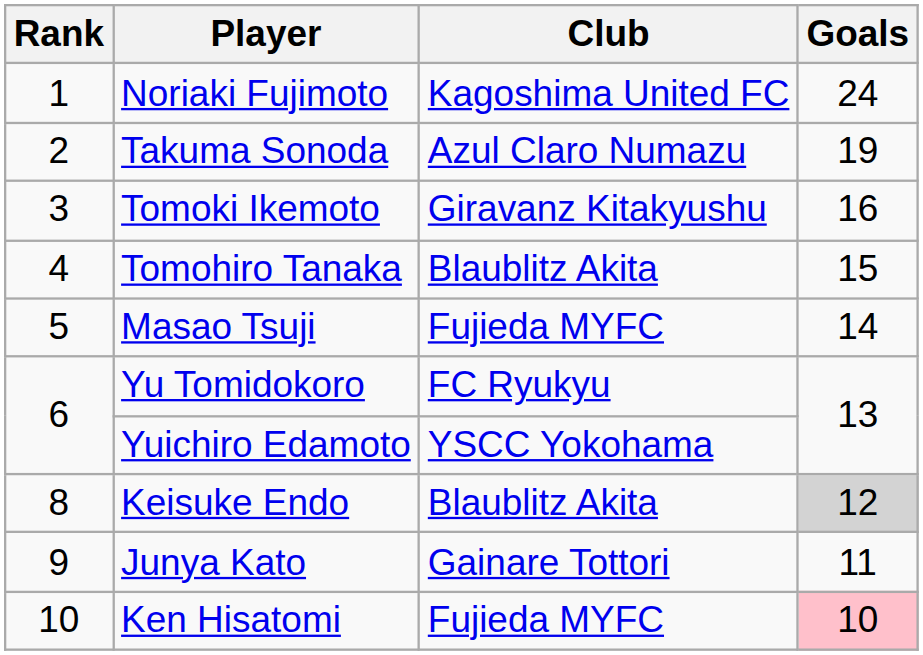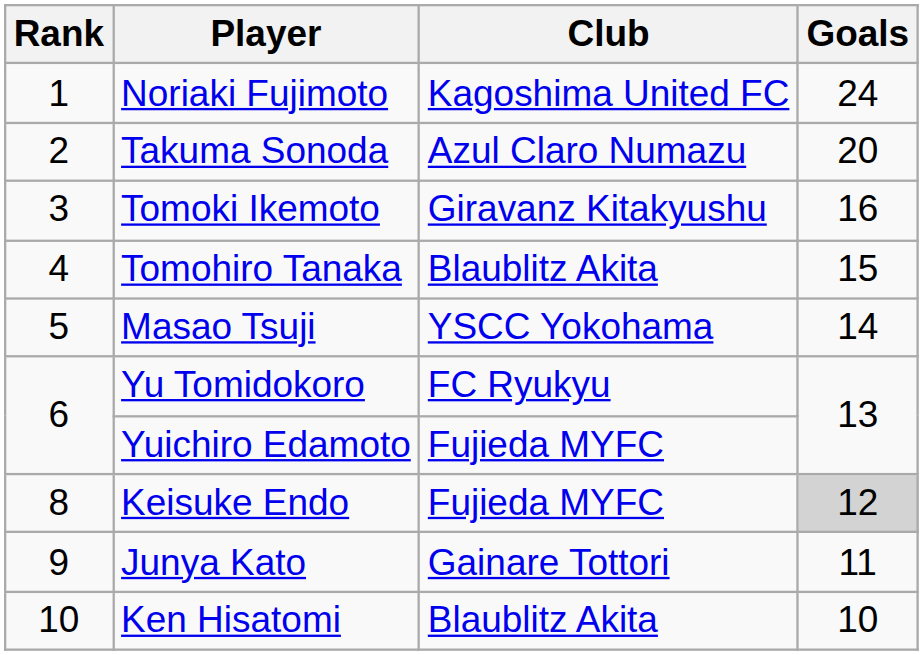 <table class="wikitable" style="text-align:central">
 <tr>
 <th>Rank</th>
 <th>Player</th>
 <th>Club</th>
 <th>Goals</th>
 </tr>
 <tr>
 <td style="text-align:center;">1</td>
 <td> <a href='#'>Noriaki Fujimoto</a></td>
 <td><a href='#'>Kagoshima United FC</a></td>
 <td style="text-align:center;">24</td>
 </tr>
 <tr>
 <td style="text-align:center;">2</td>
 <td> <a href='#'>Takuma Sonoda</a></td>
 <td><a href='#'>Azul Claro Numazu</a></td>
-<td style="text-align:center;">19</td>
+<td style="text-align:center;">20</td>
 </tr>
 <tr>
 <td style="text-align:center;">3</td>
 <td> <a href='#'>Tomoki Ikemoto</a></td>
 <td><a href='#'>Giravanz Kitakyushu</a></td>
 <td style="text-align:center;">16</td>
 </tr>
 <tr>
 <td style="text-align:center;">4</td>
 <td> <a href='#'>Tomohiro Tanaka</a></td>
 <td><a href='#'>Blaublitz Akita</a></td>
 <td style="text-align:center;">15</td>
 </tr>
 <tr>
 <td style="text-align:center;">5</td>
 <td> <a href='#'>Masao Tsuji</a></td>
-<td><a href='#'>Fujieda MYFC</a></td>
+<td><a href='#'>YSCC Yokohama</a></td>
 <td style="text-align:center;">14</td>
 </tr>
 <tr>
 <td rowspan="2" style="text-align:center;">6</td>
 <td> <a href='#'>Yu Tomidokoro</a></td>
 <td><a href='#'>FC Ryukyu</a></td>
 <td rowspan="2" style="text-align:center;">13</td>
 </tr>
 <tr>
 <td> <a href='#'>Yuichiro Edamoto</a></td>
-<td><a href='#'>YSCC Yokohama</a></td>
+<td><a href='#'>Fujieda MYFC</a></td>
 </tr>
 <tr>
 <td style="text-align:center;">8</td>
 <td> <a href='#'>Keisuke Endo</a></td>
-<td><a href='#'>Blaublitz Akita</a></td>
+<td><a href='#'>Fujieda MYFC</a></td>
 <td style="background: lightgrey; text-align:center;">12</td>
 </tr>
 <tr>
 <td style="text-align:center;">9</td>
 <td> <a href='#'>Junya Kato</a></td>
 <td><a href='#'>Gainare Tottori</a></td>
 <td style="text-align:center;">11</td>
 </tr>
 <tr>
 <td style="text-align:center;">10</td>
 <td> <a href='#'>Ken Hisatomi</a></td>
-<td><a href='#'>Fujieda MYFC</a></td>
-<td style="background: pink; text-align:center;">10</td>
+<td><a href='#'>Blaublitz Akita</a></td>
+<td style="text-align:center;">10</td>
 </tr>
 </table>
